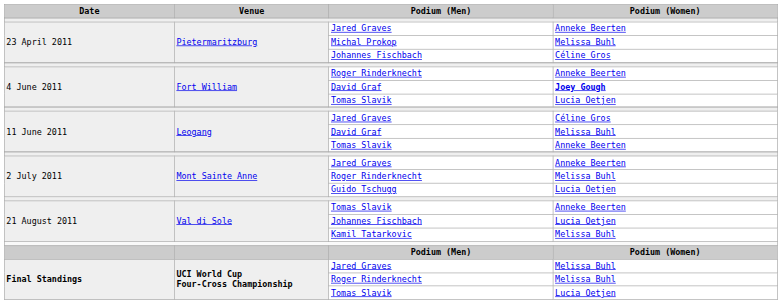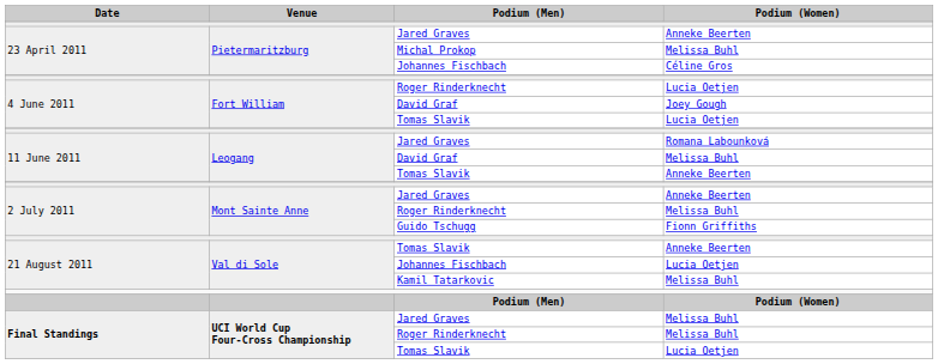 <table class="wikitable" width=90% bgcolor="#f7f8ff" cellpadding="3" cellspacing="0" border="1" style="font-size: 95%; border: gray solid 1px; border-collapse: collapse;">
 <tr bgcolor="#CCCCCC">
 <td align="center"><strong>Date</strong></td>
 <td width=20% align="center"><strong>Venue</strong></td>
 <td width=29% align="center"><strong>Podium (Men)</strong></td>
 <td width=29% align="center"><strong>Podium (Women)</strong></td>
 </tr>
 <tr>
 </tr>
 <tr bgcolor="#EFEFEF">
 <td colspan=4></td>
 </tr>
 <tr bgcolor="#EFEFEF">
 <td rowspan=3>23 April 2011</td>
 <td rowspan=3> <a href='#'>Pietermaritzburg</a></td>
 <td bgcolor="#ffffff">  <a href='#'>Jared Graves</a></td>
 <td bgcolor="#ffffff">  <a href='#'>Anneke Beerten</a></td>
 </tr>
 <tr>
 <td bgcolor="#ffffff">  <a href='#'>Michal Prokop</a></td>
 <td bgcolor="#ffffff">  <a href='#'>Melissa Buhl</a></td>
 </tr>
 <tr>
 <td bgcolor="#ffffff">  <a href='#'>Johannes Fischbach</a></td>
 <td bgcolor="#ffffff">  <a href='#'>Céline Gros</a></td>
 </tr>
 <tr>
 </tr>
 <tr bgcolor="#EFEFEF">
 <td colspan=4></td>
 </tr>
 <tr bgcolor="#EFEFEF">
 <td rowspan=3>4 June 2011</td>
 <td rowspan=3> <a href='#'>Fort William</a></td>
 <td bgcolor="#ffffff">  <a href='#'>Roger Rinderknecht</a></td>
-<td bgcolor="#ffffff">  <a href='#'>Anneke Beerten</a></td>
+<td bgcolor="#ffffff">  <a href='#'>Lucia Oetjen</a></td>
 </tr>
 <tr>
 <td bgcolor="#ffffff">  <a href='#'>David Graf</a></td>
-<td bgcolor="#ffffff"><strong>  <a href='#'>Joey Gough</a></strong></td>
+<td bgcolor="#ffffff">  <a href='#'>Joey Gough</a></td>
 </tr>
 <tr>
 <td bgcolor="#ffffff">  <a href='#'>Tomas Slavik</a></td>
 <td bgcolor="#ffffff">  <a href='#'>Lucia Oetjen</a></td>
 </tr>
 <tr>
 </tr>
 <tr bgcolor="#EFEFEF">
 <td colspan=4></td>
 </tr>
 <tr bgcolor="#EFEFEF">
 <td rowspan=3>11 June 2011</td>
 <td rowspan=3> <a href='#'>Leogang</a></td>
 <td bgcolor="#ffffff">  <a href='#'>Jared Graves</a></td>
-<td bgcolor="#ffffff">  <a href='#'>Céline Gros</a></td>
+<td bgcolor="#ffffff">  <a href='#'>Romana Labounková</a></td>
 </tr>
 <tr>
 <td bgcolor="#ffffff">  <a href='#'>David Graf</a></td>
 <td bgcolor="#ffffff">  <a href='#'>Melissa Buhl</a></td>
 </tr>
 <tr>
 <td bgcolor="#ffffff">  <a href='#'>Tomas Slavik</a></td>
 <td bgcolor="#ffffff">  <a href='#'>Anneke Beerten</a></td>
 </tr>
 <tr>
 </tr>
 <tr bgcolor="#EFEFEF">
 <td colspan=4></td>
 </tr>
 <tr bgcolor="#EFEFEF">
 <td rowspan=3>2 July 2011</td>
 <td rowspan=3> <a href='#'>Mont Sainte Anne</a></td>
 <td bgcolor="#ffffff">  <a href='#'>Jared Graves</a></td>
 <td bgcolor="#ffffff">  <a href='#'>Anneke Beerten</a></td>
 </tr>
 <tr>
 <td bgcolor="#ffffff">  <a href='#'>Roger Rinderknecht</a></td>
 <td bgcolor="#ffffff">  <a href='#'>Melissa Buhl</a></td>
 </tr>
 <tr>
 <td bgcolor="#ffffff">  <a href='#'>Guido Tschugg</a></td>
-<td bgcolor="#ffffff">  <a href='#'>Lucia Oetjen</a></td>
+<td bgcolor="#ffffff">  <a href='#'>Fionn Griffiths</a></td>
 </tr>
 <tr bgcolor="#EFEFEF">
 <td colspan=4></td>
 </tr>
 <tr bgcolor="#EFEFEF">
 <td rowspan=3>21 August 2011</td>
 <td rowspan=3> <a href='#'>Val di Sole</a></td>
 <td bgcolor="#ffffff">  <a href='#'>Tomas Slavik</a></td>
 <td bgcolor="#ffffff">  <a href='#'>Anneke Beerten</a></td>
 </tr>
 <tr>
 <td bgcolor="#ffffff">  <a href='#'>Johannes Fischbach</a></td>
 <td bgcolor="#ffffff">  <a href='#'>Lucia Oetjen</a></td>
 </tr>
 <tr>
 <td bgcolor="#ffffff">  <a href='#'>Kamil Tatarkovic</a></td>
 <td bgcolor="#ffffff">  <a href='#'>Melissa Buhl</a></td>
 </tr>
 <tr>
 <td colspan=4></td>
 </tr>
 <tr bgcolor="#CCCCCC">
 <td align="center"></td>
 <td width=20% align="center"></td>
 <td width=29% align="center"><strong>Podium (Men)</strong></td>
 <td width=29% align="center"><strong>Podium (Women)</strong></td>
 </tr>
 <tr bgcolor="#EFEFEF">
 <td rowspan=3><strong>Final Standings</strong></td>
 <td rowspan=3><strong>UCI World Cup<br> Four-Cross Championship</strong></td>
 <td bgcolor="#ffffff">  <a href='#'>Jared Graves</a></td>
 <td bgcolor="#ffffff">  <a href='#'>Melissa Buhl</a></td>
 </tr>
 <tr>
 <td bgcolor="#ffffff">  <a href='#'>Roger Rinderknecht</a></td>
 <td bgcolor="#ffffff">  <a href='#'>Melissa Buhl</a></td>
 </tr>
 <tr>
 <td bgcolor="#ffffff">  <a href='#'>Tomas Slavik</a></td>
 <td bgcolor="#ffffff">  <a href='#'>Lucia Oetjen</a></td>
 </tr>
 </table>
